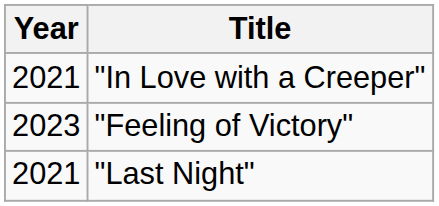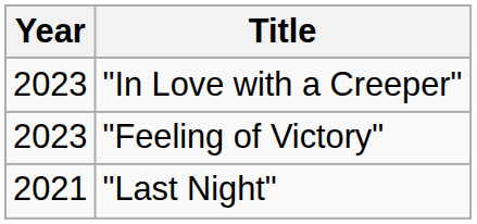 <table class="wikitable sortable">
 <tr>
 <th>Year</th>
 <th>Title</th>
 </tr>
 <tr>
-<td>2021</td>
+<td>2023</td>
 <td>"In Love with a Creeper"<br></td>
 </tr>
 <tr>
 <td>2023</td>
 <td>"Feeling of Victory"<br></td>
 </tr>
 <tr>
 <td>2021</td>
 <td>"Last Night"<br></td>
 </tr>
 </table>
